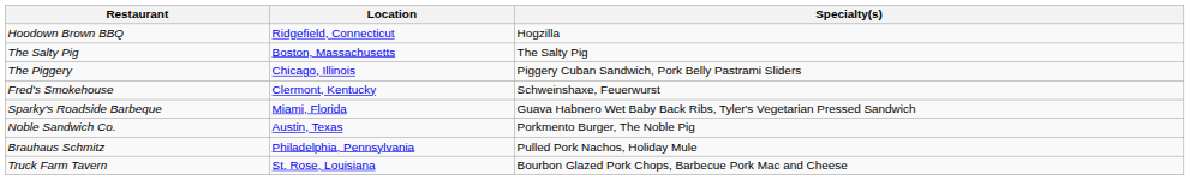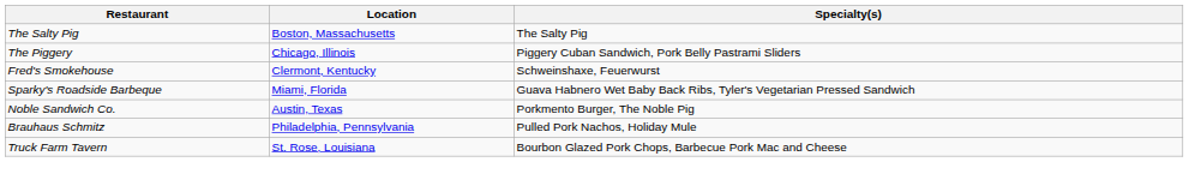 <table class="wikitable" style="width:100%;">
 <tr>
 <th>Restaurant</th>
 <th>Location</th>
 <th>Specialty(s)</th>
-</tr>
-<tr>
-<td><em>Hoodown Brown BBQ</em></td>
-<td><a href='#'>Ridgefield, Connecticut</a></td>
-<td>Hogzilla</td>
 </tr>
 <tr>
 <td><em>The Salty Pig</em></td>
 <td><a href='#'>Boston, Massachusetts</a></td>
 <td>The Salty Pig</td>
 </tr>
 <tr>
 <td><em>The Piggery</em></td>
 <td><a href='#'>Chicago, Illinois</a></td>
 <td>Piggery Cuban Sandwich, Pork Belly Pastrami Sliders</td>
 </tr>
 <tr>
 <td><em>Fred's Smokehouse</em></td>
 <td><a href='#'>Clermont, Kentucky</a></td>
 <td>Schweinshaxe, Feuerwurst</td>
 </tr>
 <tr>
 <td><em>Sparky's Roadside Barbeque</em></td>
 <td><a href='#'>Miami, Florida</a></td>
 <td>Guava Habnero Wet Baby Back Ribs, Tyler's Vegetarian Pressed Sandwich</td>
 </tr>
 <tr>
 <td><em>Noble Sandwich Co.</em></td>
 <td><a href='#'>Austin, Texas</a></td>
 <td>Porkmento Burger, The Noble Pig</td>
 </tr>
 <tr>
 <td><em>Brauhaus Schmitz</em></td>
 <td><a href='#'>Philadelphia, Pennsylvania</a></td>
 <td>Pulled Pork Nachos, Holiday Mule</td>
 </tr>
 <tr>
 <td><em>Truck Farm Tavern</em></td>
 <td><a href='#'>St. Rose, Louisiana</a></td>
 <td>Bourbon Glazed Pork Chops, Barbecue Pork Mac and Cheese</td>
 </tr>
 </table>
